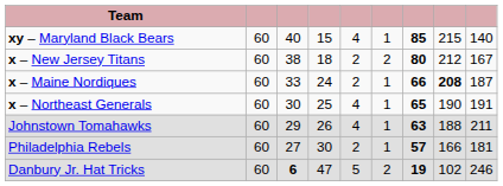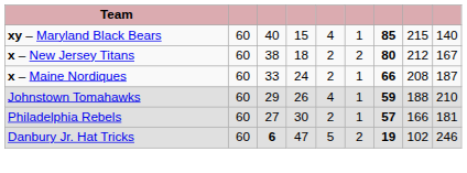 <table class="wikitable" style="text-align:center">
 <tr>
 <th style="background:#dbabb0; width:46%;">Team</th>
 <th style="background:#dbabb0; width:6%;"></th>
 <th style="background:#dbabb0; width:6%;"></th>
 <th style="background:#dbabb0; width:6%;"></th>
 <th style="background:#dbabb0; width:6%;"></th>
 <th style="background:#dbabb0; width:6%;"></th>
 <th style="background:#dbabb0; width:6%;"></th>
 <th style="background:#dbabb0; width:6%;"></th>
 <th style="background:#dbabb0; width:6%;"></th>
 </tr>
 <tr>
 <td align=left><strong>xy</strong> – <a href='#'>Maryland Black Bears</a></td>
 <td>60</td>
 <td>40</td>
 <td>15</td>
 <td>4</td>
 <td>1</td>
 <td><strong>85</strong></td>
 <td>215</td>
 <td>140</td>
 </tr>
 <tr>
 <td align=left><strong>x</strong> – <a href='#'>New Jersey Titans</a></td>
 <td>60</td>
 <td>38</td>
 <td>18</td>
 <td>2</td>
 <td>2</td>
 <td><strong>80</strong></td>
 <td>212</td>
 <td>167</td>
 </tr>
 <tr>
 <td align=left><strong>x</strong> – <a href='#'>Maine Nordiques</a></td>
 <td>60</td>
 <td>33</td>
 <td>24</td>
 <td>2</td>
 <td>1</td>
 <td><strong>66</strong></td>
-<td><strong>208</strong></td>
+<td>208</td>
 <td>187</td>
-</tr>
-<tr>
-<td align=left><strong>x</strong> – <a href='#'>Northeast Generals</a></td>
-<td>60</td>
-<td>30</td>
-<td>25</td>
-<td>4</td>
-<td>1</td>
-<td><strong>65</strong></td>
-<td>190</td>
-<td>191</td>
 </tr>
 <tr bgcolor=e0e0e0>
 <td align=left><a href='#'>Johnstown Tomahawks</a></td>
 <td>60</td>
 <td>29</td>
 <td>26</td>
 <td>4</td>
 <td>1</td>
-<td><strong>63</strong></td>
+<td><strong>59</strong></td>
 <td>188</td>
-<td>211</td>
+<td>210</td>
 </tr>
 <tr bgcolor=e0e0e0>
 <td align=left><a href='#'>Philadelphia Rebels</a></td>
 <td>60</td>
 <td>27</td>
 <td>30</td>
 <td>2</td>
 <td>1</td>
 <td><strong>57</strong></td>
 <td>166</td>
 <td>181</td>
 </tr>
 <tr bgcolor=e0e0e0>
 <td align=left><a href='#'>Danbury Jr. Hat Tricks</a></td>
 <td>60</td>
 <td><strong>6</strong></td>
 <td>47</td>
 <td>5</td>
 <td>2</td>
 <td><strong>19</strong></td>
 <td>102</td>
 <td>246</td>
 </tr>
 </table>
